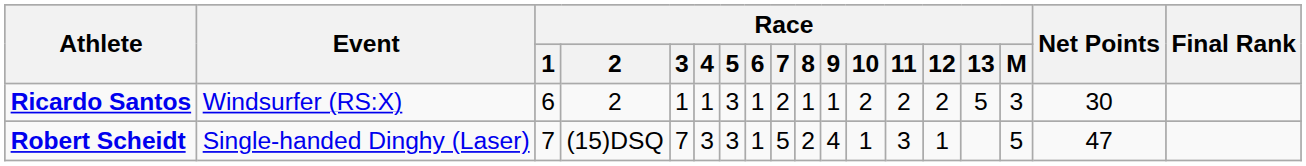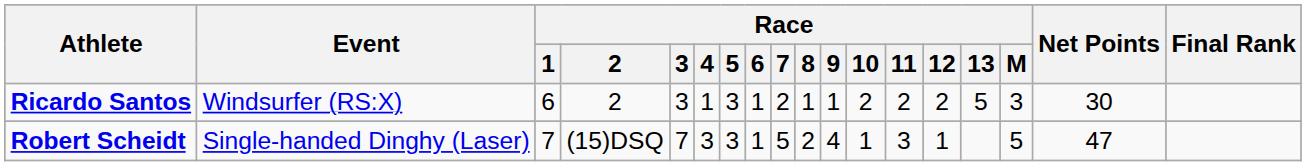 <table class="wikitable" style="font-size:90%">
 <tr>
 <th rowspan=2>Athlete</th>
 <th rowspan=2>Event</th>
 <th colspan=14>Race</th>
 <th rowspan=2>Net Points</th>
 <th rowspan=2>Final Rank</th>
 </tr>
 <tr>
 <th>1</th>
 <th>2</th>
 <th>3</th>
 <th>4</th>
 <th>5</th>
 <th>6</th>
 <th>7</th>
 <th>8</th>
 <th>9</th>
 <th>10</th>
 <th>11</th>
 <th>12</th>
 <th>13</th>
 <th>M</th>
 </tr>
 <tr align=center>
 <td align=left><strong><a href='#'>Ricardo Santos</a></strong></td>
 <td align=left><a href='#'>Windsurfer (RS:X)</a></td>
 <td>6</td>
 <td>2</td>
-<td>1</td>
+<td>3</td>
 <td>1</td>
 <td>3</td>
 <td>1</td>
 <td>2</td>
 <td>1</td>
 <td>1</td>
 <td>2</td>
 <td>2</td>
 <td>2</td>
 <td>5</td>
 <td>3</td>
 <td>30</td>
 <td></td>
 </tr>
 <tr align=center>
 <td align=left><strong><a href='#'>Robert Scheidt</a></strong></td>
 <td align=left><a href='#'>Single-handed Dinghy (Laser)</a></td>
 <td>7</td>
 <td>(15)DSQ</td>
 <td>7</td>
 <td>3</td>
 <td>3</td>
 <td>1</td>
 <td>5</td>
 <td>2</td>
 <td>4</td>
 <td>1</td>
 <td>3</td>
 <td>1</td>
 <td></td>
 <td>5</td>
 <td>47</td>
 <td></td>
 </tr>
 </table>
